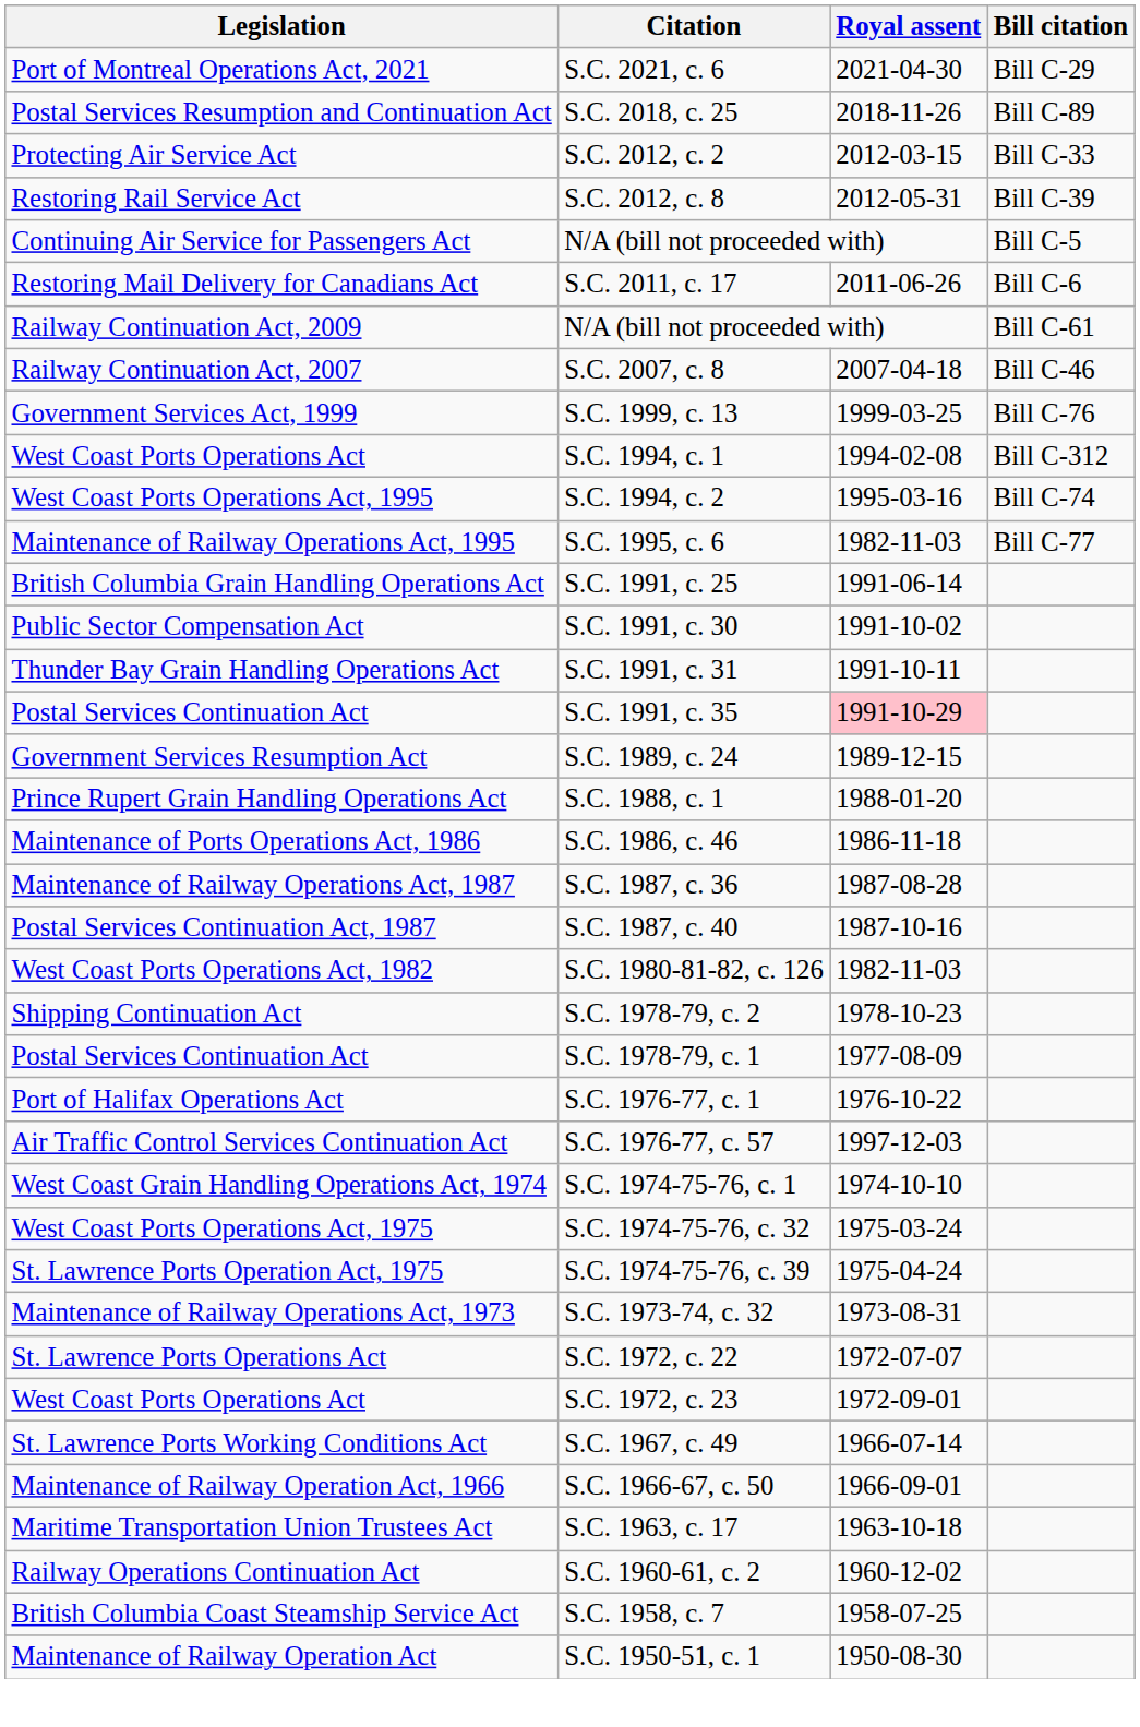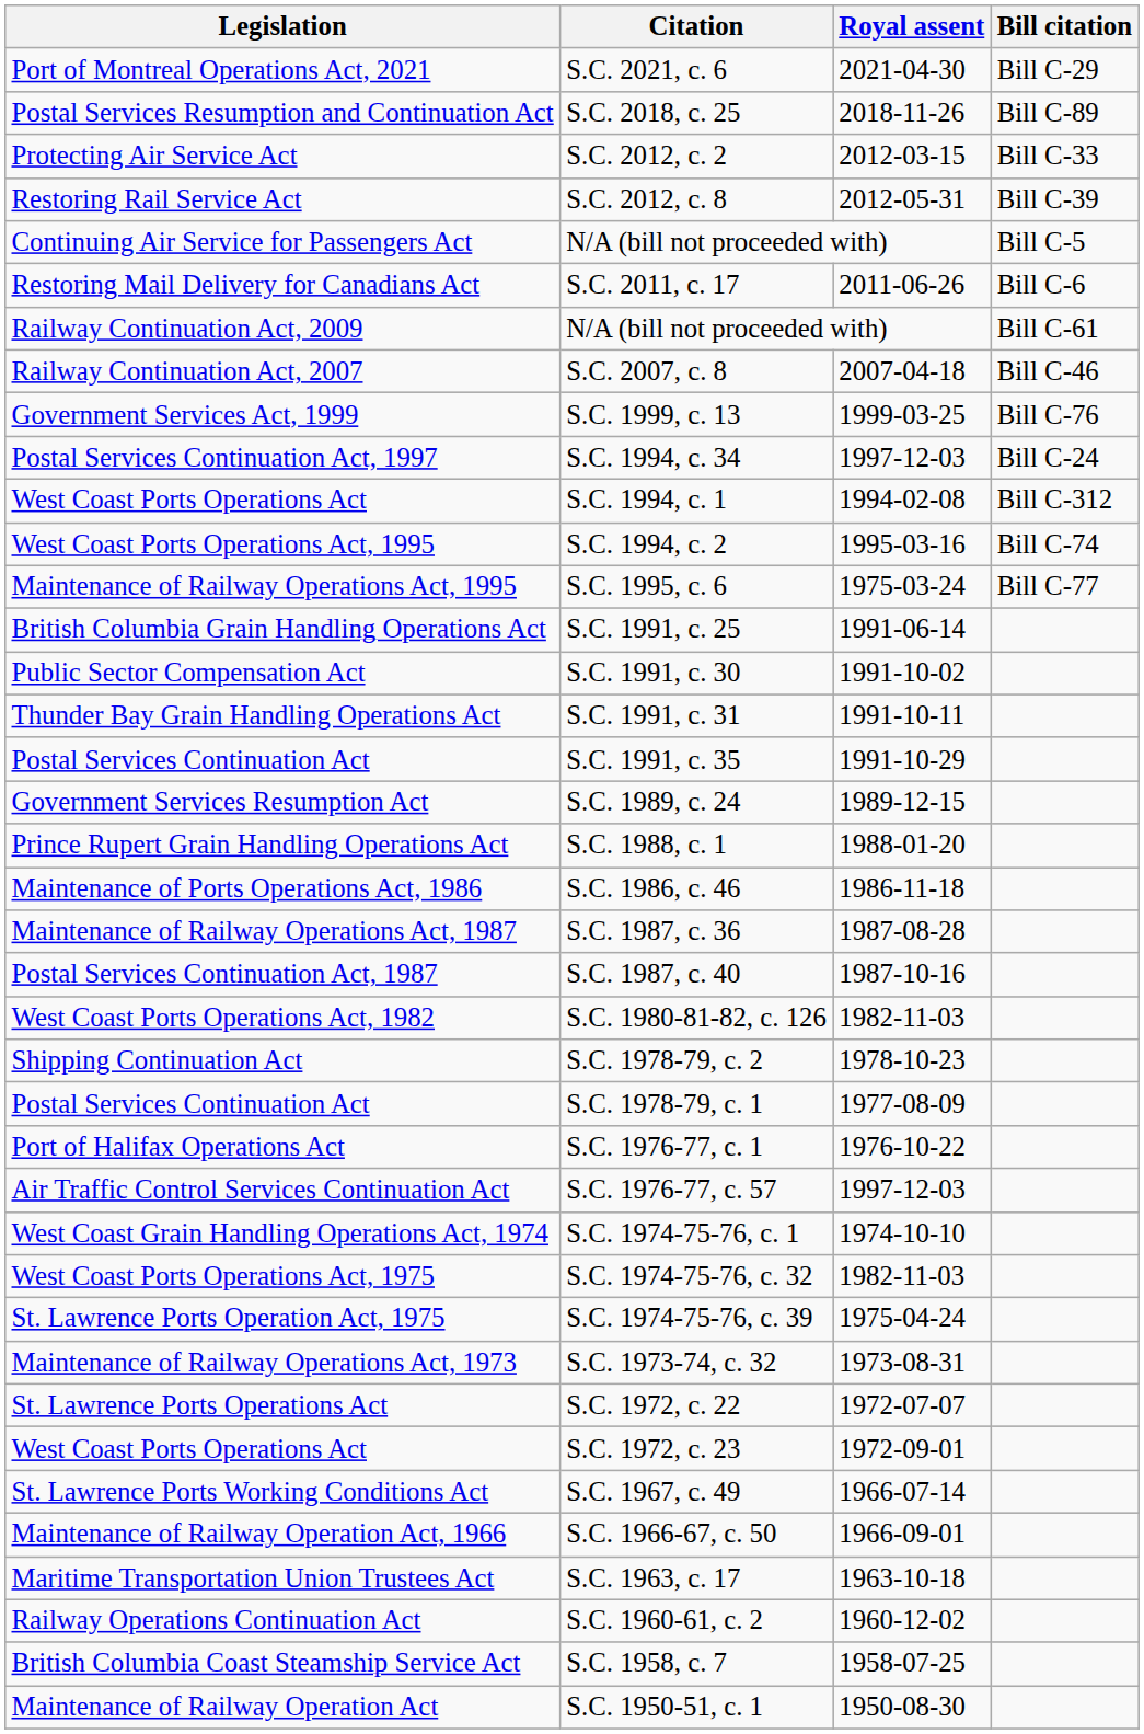 <table class="wikitable sortable">
 <tr>
 <th>Legislation</th>
 <th>Citation</th>
 <th><a href='#'>Royal assent</a></th>
 <th>Bill citation</th>
 </tr>
 <tr>
 <td><a href='#'>Port of Montreal Operations Act, 2021</a></td>
 <td>S.C. 2021, c. 6</td>
 <td>2021-04-30</td>
 <td>Bill C-29</td>
 </tr>
 <tr>
 <td><a href='#'>Postal Services Resumption and Continuation Act</a></td>
 <td>S.C. 2018, c. 25</td>
 <td>2018-11-26</td>
 <td>Bill C-89</td>
 </tr>
 <tr>
 <td><a href='#'>Protecting Air Service Act</a></td>
 <td>S.C. 2012, c. 2</td>
 <td>2012-03-15</td>
 <td>Bill C-33</td>
 </tr>
 <tr>
 <td><a href='#'>Restoring Rail Service Act</a></td>
 <td>S.C. 2012, c. 8</td>
 <td>2012-05-31</td>
 <td>Bill C-39</td>
 </tr>
 <tr>
 <td><a href='#'>Continuing Air Service for Passengers Act</a></td>
 <td colspan="2">N/A (bill not proceeded with)</td>
 <td>Bill C-5</td>
 </tr>
 <tr>
 <td><a href='#'>Restoring Mail Delivery for Canadians Act</a></td>
 <td>S.C. 2011, c. 17</td>
 <td>2011-06-26</td>
 <td>Bill C-6</td>
 </tr>
 <tr>
 <td><a href='#'>Railway Continuation Act, 2009</a></td>
 <td colspan="2">N/A (bill not proceeded with)</td>
 <td>Bill C-61</td>
 </tr>
 <tr>
 <td><a href='#'>Railway Continuation Act, 2007</a></td>
 <td>S.C. 2007, c. 8</td>
 <td>2007-04-18</td>
 <td>Bill C-46</td>
 </tr>
 <tr>
 <td><a href='#'>Government Services Act, 1999</a></td>
 <td>S.C. 1999, c. 13</td>
 <td>1999-03-25</td>
 <td>Bill C-76</td>
 </tr>
 <tr>
+<td><a href='#'>Postal Services Continuation Act, 1997</a></td>
+<td>S.C. 1994, c. 34</td>
+<td>1997-12-03</td>
+<td>Bill C-24</td>
+</tr>
+<tr>
 <td><a href='#'>West Coast Ports Operations Act</a></td>
 <td>S.C. 1994, c. 1</td>
 <td>1994-02-08</td>
 <td>Bill C-312</td>
 </tr>
 <tr>
 <td><a href='#'>West Coast Ports Operations Act, 1995</a></td>
 <td>S.C. 1994, c. 2</td>
 <td>1995-03-16</td>
 <td>Bill C-74</td>
 </tr>
 <tr>
 <td><a href='#'>Maintenance of Railway Operations Act, 1995</a></td>
 <td>S.C. 1995, c. 6</td>
-<td>1982-11-03</td>
+<td>1975-03-24</td>
 <td>Bill C-77</td>
 </tr>
 <tr>
 <td><a href='#'>British Columbia Grain Handling Operations Act</a></td>
 <td>S.C. 1991, c. 25</td>
 <td>1991-06-14</td>
 <td></td>
 </tr>
 <tr>
 <td><a href='#'>Public Sector Compensation Act</a></td>
 <td>S.C. 1991, c. 30</td>
 <td>1991-10-02</td>
 <td></td>
 </tr>
 <tr>
 <td><a href='#'>Thunder Bay Grain Handling Operations Act</a></td>
 <td>S.C. 1991, c. 31</td>
 <td>1991-10-11</td>
 <td></td>
 </tr>
 <tr>
 <td><a href='#'>Postal Services Continuation Act</a></td>
 <td>S.C. 1991, c. 35</td>
-<td style="background: pink;">1991-10-29</td>
+<td>1991-10-29</td>
 <td></td>
 </tr>
 <tr>
 <td><a href='#'>Government Services Resumption Act</a></td>
 <td>S.C. 1989, c. 24</td>
 <td>1989-12-15</td>
 <td></td>
 </tr>
 <tr>
 <td><a href='#'>Prince Rupert Grain Handling Operations Act</a></td>
 <td>S.C. 1988, c. 1</td>
 <td>1988-01-20</td>
 <td></td>
 </tr>
 <tr>
 <td><a href='#'>Maintenance of Ports Operations Act, 1986</a></td>
 <td>S.C. 1986, c. 46</td>
 <td>1986-11-18</td>
 <td></td>
 </tr>
 <tr>
 <td><a href='#'>Maintenance of Railway Operations Act, 1987</a></td>
 <td>S.C. 1987, c. 36</td>
 <td>1987-08-28</td>
 <td></td>
 </tr>
 <tr>
 <td><a href='#'>Postal Services Continuation Act, 1987</a></td>
 <td>S.C. 1987, c. 40</td>
 <td>1987-10-16</td>
 <td></td>
 </tr>
 <tr>
 <td><a href='#'>West Coast Ports Operations Act, 1982</a></td>
 <td>S.C. 1980-81-82, c. 126</td>
 <td>1982-11-03</td>
 <td></td>
 </tr>
 <tr>
 <td><a href='#'>Shipping Continuation Act</a></td>
 <td>S.C. 1978-79, c. 2</td>
 <td>1978-10-23</td>
 <td></td>
 </tr>
 <tr>
 <td><a href='#'>Postal Services Continuation Act</a></td>
 <td>S.C. 1978-79, c. 1</td>
 <td>1977-08-09</td>
 <td></td>
 </tr>
 <tr>
 <td><a href='#'>Port of Halifax Operations Act</a></td>
 <td>S.C. 1976-77, c. 1</td>
 <td>1976-10-22</td>
 <td></td>
 </tr>
 <tr>
 <td><a href='#'>Air Traffic Control Services Continuation Act</a></td>
 <td>S.C. 1976-77, c. 57</td>
 <td>1997-12-03</td>
 <td></td>
 </tr>
 <tr>
 <td><a href='#'>West Coast Grain Handling Operations Act, 1974</a></td>
 <td>S.C. 1974-75-76, c. 1</td>
 <td>1974-10-10</td>
 <td></td>
 </tr>
 <tr>
 <td><a href='#'>West Coast Ports Operations Act, 1975</a></td>
 <td>S.C. 1974-75-76, c. 32</td>
-<td>1975-03-24</td>
+<td>1982-11-03</td>
 <td></td>
 </tr>
 <tr>
 <td><a href='#'>St. Lawrence Ports Operation Act, 1975</a></td>
 <td>S.C. 1974-75-76, c. 39</td>
 <td>1975-04-24</td>
 <td></td>
 </tr>
 <tr>
 <td><a href='#'>Maintenance of Railway Operations Act, 1973</a></td>
 <td>S.C. 1973-74, c. 32</td>
 <td>1973-08-31</td>
 <td></td>
 </tr>
 <tr>
 <td><a href='#'>St. Lawrence Ports Operations Act</a></td>
 <td>S.C. 1972, c. 22</td>
 <td>1972-07-07</td>
 <td></td>
 </tr>
 <tr>
 <td><a href='#'>West Coast Ports Operations Act</a></td>
 <td>S.C. 1972, c. 23</td>
 <td>1972-09-01</td>
 <td></td>
 </tr>
 <tr>
 <td><a href='#'>St. Lawrence Ports Working Conditions Act</a></td>
 <td>S.C. 1967, c. 49</td>
 <td>1966-07-14</td>
 <td></td>
 </tr>
 <tr>
 <td><a href='#'>Maintenance of Railway Operation Act, 1966</a></td>
 <td>S.C. 1966-67, c. 50</td>
 <td>1966-09-01</td>
 <td></td>
 </tr>
 <tr>
 <td><a href='#'>Maritime Transportation Union Trustees Act</a></td>
 <td>S.C. 1963, c. 17</td>
 <td>1963-10-18</td>
 <td></td>
 </tr>
 <tr>
 <td><a href='#'>Railway Operations Continuation Act</a></td>
 <td>S.C. 1960-61, c. 2</td>
 <td>1960-12-02</td>
 <td></td>
 </tr>
 <tr>
 <td><a href='#'>British Columbia Coast Steamship Service Act</a></td>
 <td>S.C. 1958, c. 7</td>
 <td>1958-07-25</td>
 <td></td>
 </tr>
 <tr>
 <td><a href='#'>Maintenance of Railway Operation Act</a></td>
 <td>S.C. 1950-51, c. 1</td>
 <td>1950-08-30</td>
 <td></td>
 </tr>
 </table>
